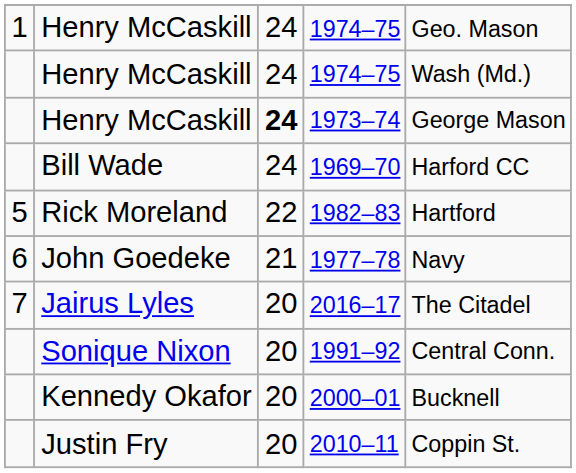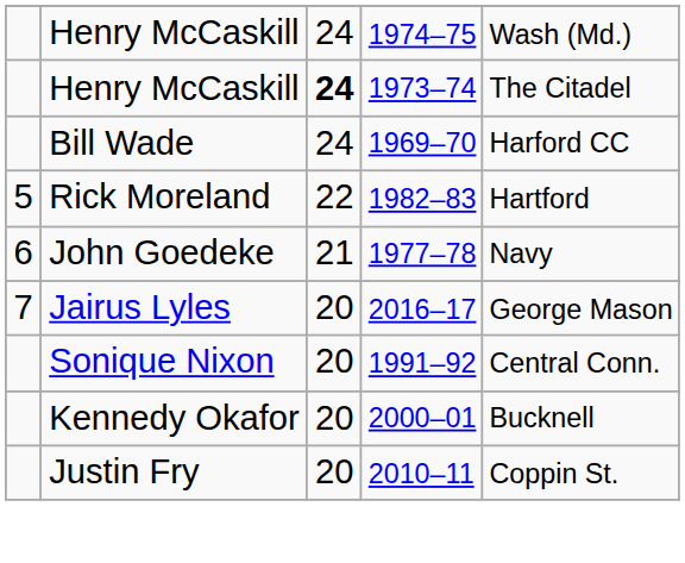 <table class="wikitable">
 <tr>
-</tr>
-<tr>
-<td>1</td>
-<td>Henry McCaskill</td>
-<td>24</td>
-<td style="font-size:80%;"><a href='#'>1974–75</a></td>
-<td style="font-size:80%;">Geo. Mason</td>
 </tr>
 <tr>
 <td></td>
 <td>Henry McCaskill</td>
 <td>24</td>
 <td style="font-size:80%;"><a href='#'>1974–75</a></td>
 <td style="font-size:80%;">Wash (Md.)</td>
 </tr>
 <tr>
 <td></td>
 <td>Henry McCaskill</td>
 <td><strong>24</strong></td>
 <td style="font-size:80%;"><a href='#'>1973–74</a></td>
-<td style="font-size:80%;">George Mason</td>
+<td style="font-size:80%;">The Citadel</td>
 </tr>
 <tr>
 <td></td>
 <td>Bill Wade</td>
 <td>24</td>
 <td style="font-size:80%;"><a href='#'>1969–70</a></td>
 <td style="font-size:80%;">Harford CC</td>
 </tr>
 <tr>
 <td>5</td>
 <td>Rick Moreland</td>
 <td>22</td>
 <td style="font-size:80%;"><a href='#'>1982–83</a></td>
 <td style="font-size:80%;">Hartford</td>
 </tr>
 <tr>
 <td>6</td>
 <td>John Goedeke</td>
 <td>21</td>
 <td style="font-size:80%;"><a href='#'>1977–78</a></td>
 <td style="font-size:80%;">Navy</td>
 </tr>
 <tr>
 <td>7</td>
 <td><a href='#'>Jairus Lyles</a></td>
 <td>20</td>
 <td style="font-size:80%;"><a href='#'>2016–17</a></td>
-<td style="font-size:80%;">The Citadel</td>
+<td style="font-size:80%;">George Mason</td>
 </tr>
 <tr>
 <td></td>
 <td><a href='#'>Sonique Nixon</a></td>
 <td>20</td>
 <td style="font-size:80%;"><a href='#'>1991–92</a></td>
 <td style="font-size:80%;">Central Conn.</td>
 </tr>
 <tr>
 <td></td>
 <td>Kennedy Okafor</td>
 <td>20</td>
 <td style="font-size:80%;"><a href='#'>2000–01</a></td>
 <td style="font-size:80%;">Bucknell</td>
 </tr>
 <tr>
 <td></td>
 <td>Justin Fry</td>
 <td>20</td>
 <td style="font-size:80%;"><a href='#'>2010–11</a></td>
 <td style="font-size:80%;">Coppin St.</td>
 </tr>
 </table>
